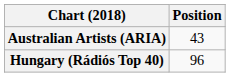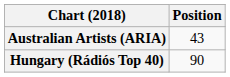 <table class="wikitable plainrowheaders" style="text-align:center">
 <tr>
 <th scope="col">Chart (2018)</th>
 <th scope="col">Position</th>
 </tr>
 <tr>
 <th scope="row">Australian Artists (ARIA)</th>
 <td>43</td>
 </tr>
 <tr>
 <th scope="row">Hungary (Rádiós Top 40)</th>
-<td>96</td>
+<td>90</td>
 </tr>
 </table>
